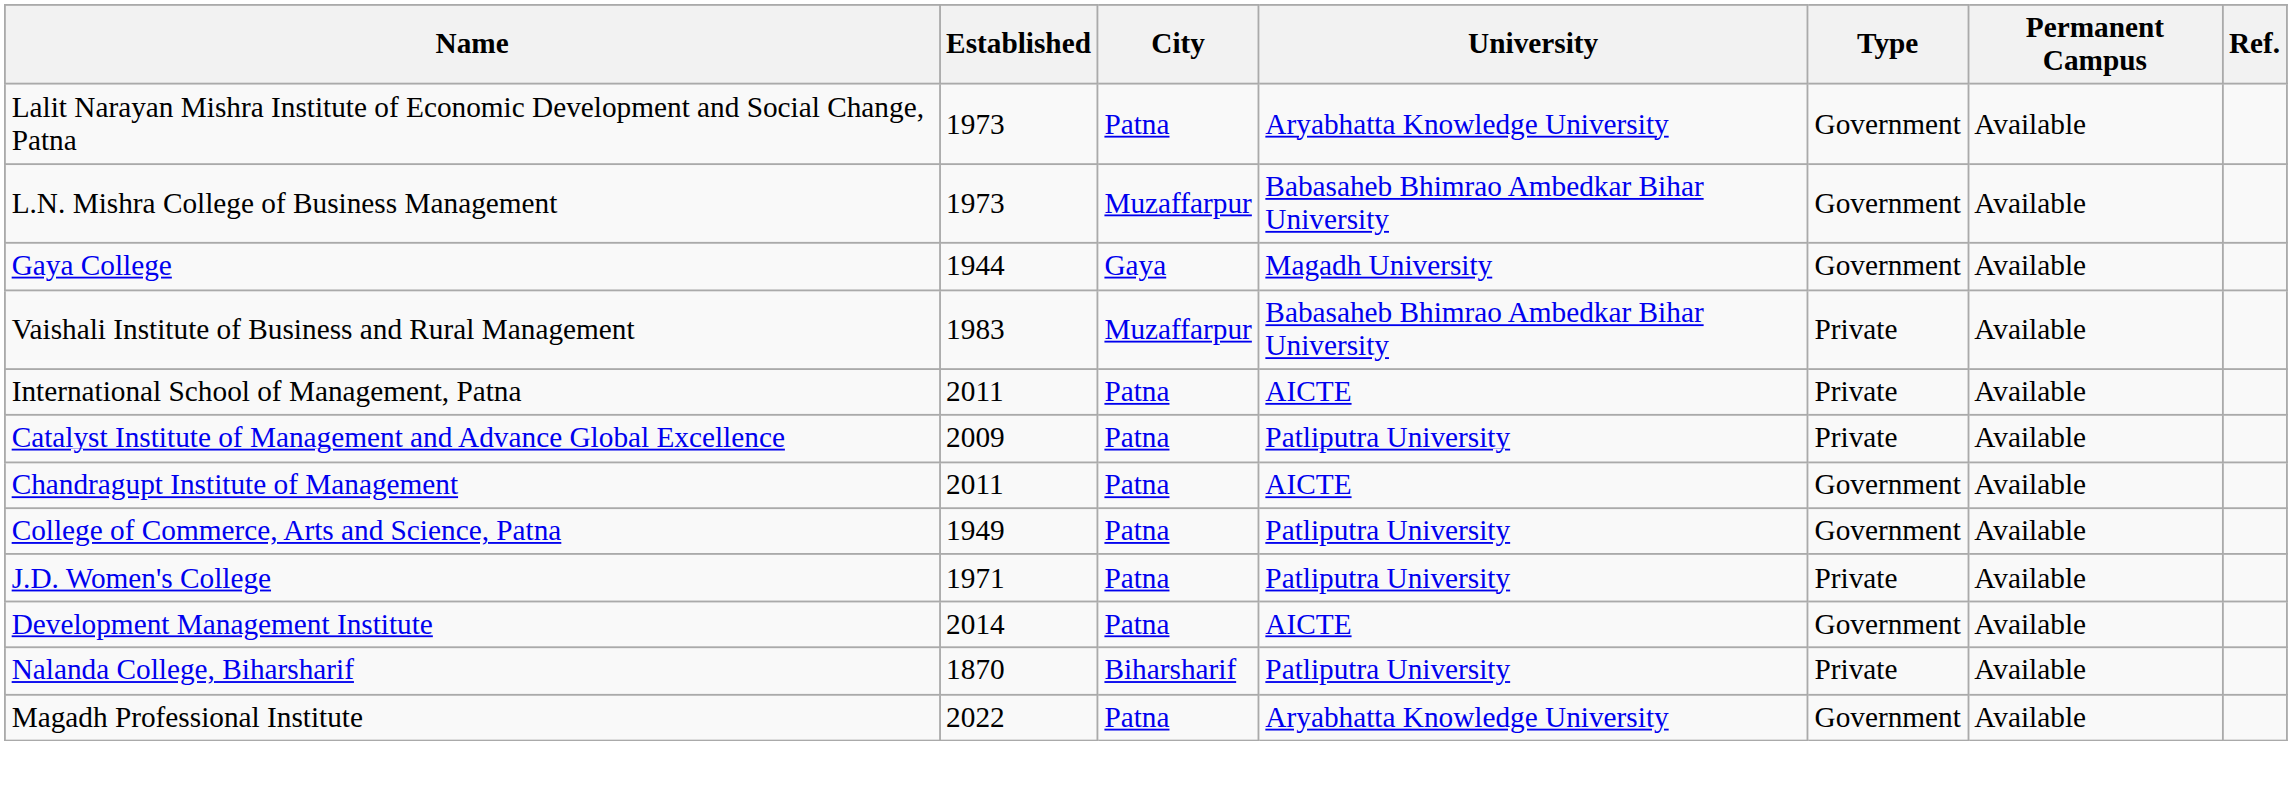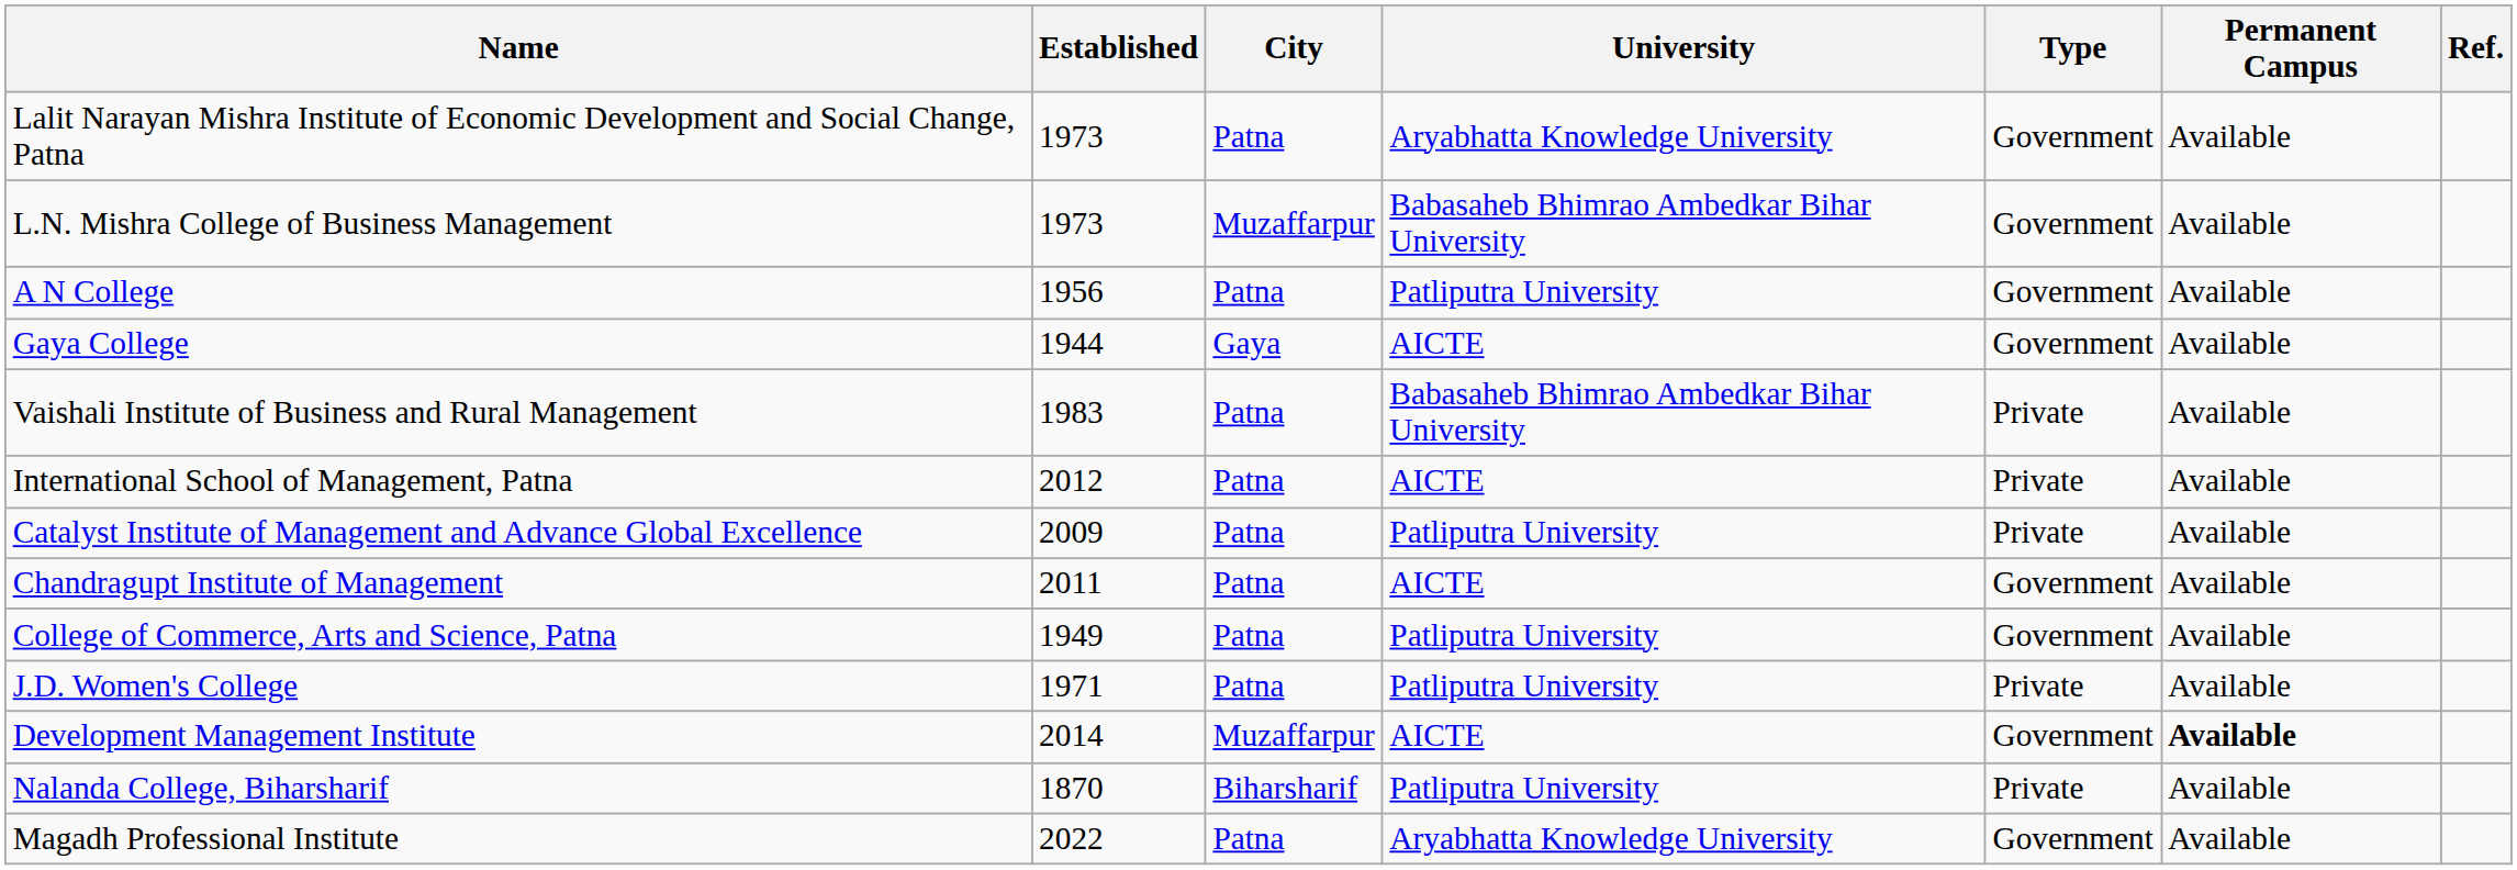 <table class="wikitable sortable">
 <tr>
 <th>Name</th>
 <th>Established</th>
 <th>City</th>
 <th>University</th>
 <th>Type</th>
 <th>Permanent Campus</th>
 <th>Ref.</th>
 </tr>
 <tr>
 <td>Lalit Narayan Mishra Institute of Economic Development and Social Change, Patna</td>
 <td>1973</td>
 <td><a href='#'>Patna</a></td>
 <td><a href='#'>Aryabhatta Knowledge University</a></td>
 <td>Government</td>
 <td>Available</td>
 <td></td>
 </tr>
 <tr>
 <td>L.N. Mishra College of Business Management</td>
 <td>1973</td>
 <td><a href='#'>Muzaffarpur</a></td>
 <td><a href='#'>Babasaheb Bhimrao Ambedkar Bihar University</a></td>
 <td>Government</td>
 <td>Available</td>
 <td></td>
 </tr>
 <tr>
+<td><a href='#'>A N College</a></td>
+<td>1956</td>
+<td><a href='#'>Patna</a></td>
+<td><a href='#'>Patliputra University</a></td>
+<td>Government</td>
+<td>Available</td>
+<td></td>
+</tr>
+<tr>
 <td><a href='#'>Gaya College</a></td>
 <td>1944</td>
 <td><a href='#'>Gaya</a></td>
-<td><a href='#'>Magadh University</a></td>
+<td><a href='#'>AICTE</a></td>
 <td>Government</td>
 <td>Available</td>
 <td></td>
 </tr>
 <tr>
 <td>Vaishali Institute of Business and Rural Management</td>
 <td>1983</td>
-<td><a href='#'>Muzaffarpur</a></td>
+<td><a href='#'>Patna</a></td>
 <td><a href='#'>Babasaheb Bhimrao Ambedkar Bihar University</a></td>
 <td>Private</td>
 <td>Available</td>
 <td></td>
 </tr>
 <tr>
 <td>International School of Management, Patna</td>
-<td>2011</td>
+<td>2012</td>
 <td><a href='#'>Patna</a></td>
 <td><a href='#'>AICTE</a></td>
 <td>Private</td>
 <td>Available</td>
 <td></td>
 </tr>
 <tr>
 <td><a href='#'>Catalyst Institute of Management and Advance Global Excellence</a></td>
 <td>2009</td>
 <td><a href='#'>Patna</a></td>
 <td><a href='#'>Patliputra University</a></td>
 <td>Private</td>
 <td>Available</td>
 <td></td>
 </tr>
 <tr>
 <td><a href='#'>Chandragupt Institute of Management</a></td>
 <td>2011</td>
 <td><a href='#'>Patna</a></td>
 <td><a href='#'>AICTE</a></td>
 <td>Government</td>
 <td>Available</td>
 <td></td>
 </tr>
 <tr>
 <td><a href='#'>College of Commerce, Arts and Science, Patna</a></td>
 <td>1949</td>
 <td><a href='#'>Patna</a></td>
 <td><a href='#'>Patliputra University</a></td>
 <td>Government</td>
 <td>Available</td>
 <td></td>
 </tr>
 <tr>
 <td><a href='#'>J.D. Women's College</a></td>
 <td>1971</td>
 <td><a href='#'>Patna</a></td>
 <td><a href='#'>Patliputra University</a></td>
 <td>Private</td>
 <td>Available</td>
 <td></td>
 </tr>
 <tr>
 <td><a href='#'>Development Management Institute</a></td>
 <td>2014</td>
-<td><a href='#'>Patna</a></td>
+<td><a href='#'>Muzaffarpur</a></td>
 <td><a href='#'>AICTE</a></td>
 <td>Government</td>
-<td>Available</td>
+<td><strong>Available</strong></td>
 <td></td>
 </tr>
 <tr>
 <td><a href='#'>Nalanda College, Biharsharif</a></td>
 <td>1870</td>
 <td><a href='#'>Biharsharif</a></td>
 <td><a href='#'>Patliputra University</a></td>
 <td>Private</td>
 <td>Available</td>
 <td></td>
 </tr>
 <tr>
 <td>Magadh Professional Institute</td>
 <td>2022</td>
 <td><a href='#'>Patna</a></td>
 <td><a href='#'>Aryabhatta Knowledge University</a></td>
 <td>Government</td>
 <td>Available</td>
 <td></td>
 </tr>
 </table>
